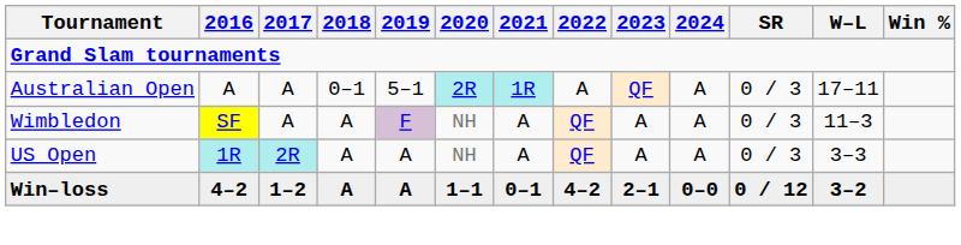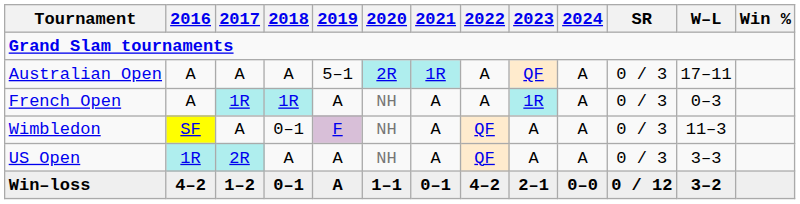 <table class=wikitable style=text-align:center>
 <tr>
 <th>Tournament</th>
 <th><a href='#'>2016</a></th>
 <th><a href='#'>2017</a></th>
 <th><a href='#'>2018</a></th>
 <th><a href='#'>2019</a></th>
 <th><a href='#'>2020</a></th>
 <th><a href='#'>2021</a></th>
 <th><a href='#'>2022</a></th>
 <th><a href='#'>2023</a></th>
 <th><a href='#'>2024</a></th>
 <th>SR</th>
 <th>W–L</th>
 <th>Win %</th>
 </tr>
 <tr>
 <td colspan="13" style="text-align:left"><strong><a href='#'>Grand Slam tournaments</a></strong></td>
 </tr>
 <tr>
 <td style=text-align:left><a href='#'>Australian Open</a></td>
 <td>A</td>
 <td>A</td>
-<td>0–1</td>
+<td>A</td>
 <td>5–1</td>
 <td style=background:#afeeee><a href='#'>2R</a></td>
 <td style=background:#afeeee><a href='#'>1R</a></td>
 <td>A</td>
 <td style=background:#ffebcd><a href='#'>QF</a></td>
 <td>A</td>
 <td>0 / 3</td>
 <td>17–11</td>
 <td></td>
 </tr>
 <tr>
+<td style=text-align:left><a href='#'>French Open</a></td>
+<td>A</td>
+<td style=background:#afeeee><a href='#'>1R</a></td>
+<td style=background:#afeeee><a href='#'>1R</a></td>
+<td>A</td>
+<td style=color:#767676>NH</td>
+<td>A</td>
+<td>A</td>
+<td bgcolor=afeeee><a href='#'>1R</a></td>
+<td>A</td>
+<td>0 / 3</td>
+<td>0–3</td>
+<td></td>
+</tr>
+<tr>
 <td align=left><a href='#'>Wimbledon</a></td>
 <td style=background:yellow><a href='#'>SF</a></td>
 <td>A</td>
-<td>A</td>
+<td>0–1</td>
 <td style="background:thistle;"><a href='#'>F</a></td>
 <td style=color:#767676>NH</td>
 <td>A</td>
 <td style=background:#ffebcd><a href='#'>QF</a></td>
 <td>A</td>
 <td>A</td>
 <td>0 / 3</td>
 <td>11–3</td>
 <td></td>
 </tr>
 <tr>
 <td style=text-align:left><a href='#'>US Open</a></td>
 <td style=background:#afeeee><a href='#'>1R</a></td>
 <td style=background:#afeeee><a href='#'>2R</a></td>
 <td>A</td>
 <td>A</td>
 <td style=color:#767676>NH</td>
 <td>A</td>
 <td style=background:#ffebcd><a href='#'>QF</a></td>
 <td>A</td>
 <td>A</td>
 <td>0 / 3</td>
 <td>3–3</td>
 <td></td>
 </tr>
 <tr style=background:#efefef;font-weight:bold>
 <td style=text-align:left>Win–loss</td>
 <td>4–2</td>
 <td>1–2</td>
-<td>A</td>
+<td>0–1</td>
 <td>A</td>
 <td>1–1</td>
 <td>0–1</td>
 <td>4–2</td>
 <td>2–1</td>
 <td>0–0</td>
 <td>0 / 12</td>
 <td>3–2</td>
 <td></td>
 </tr>
 </table>
